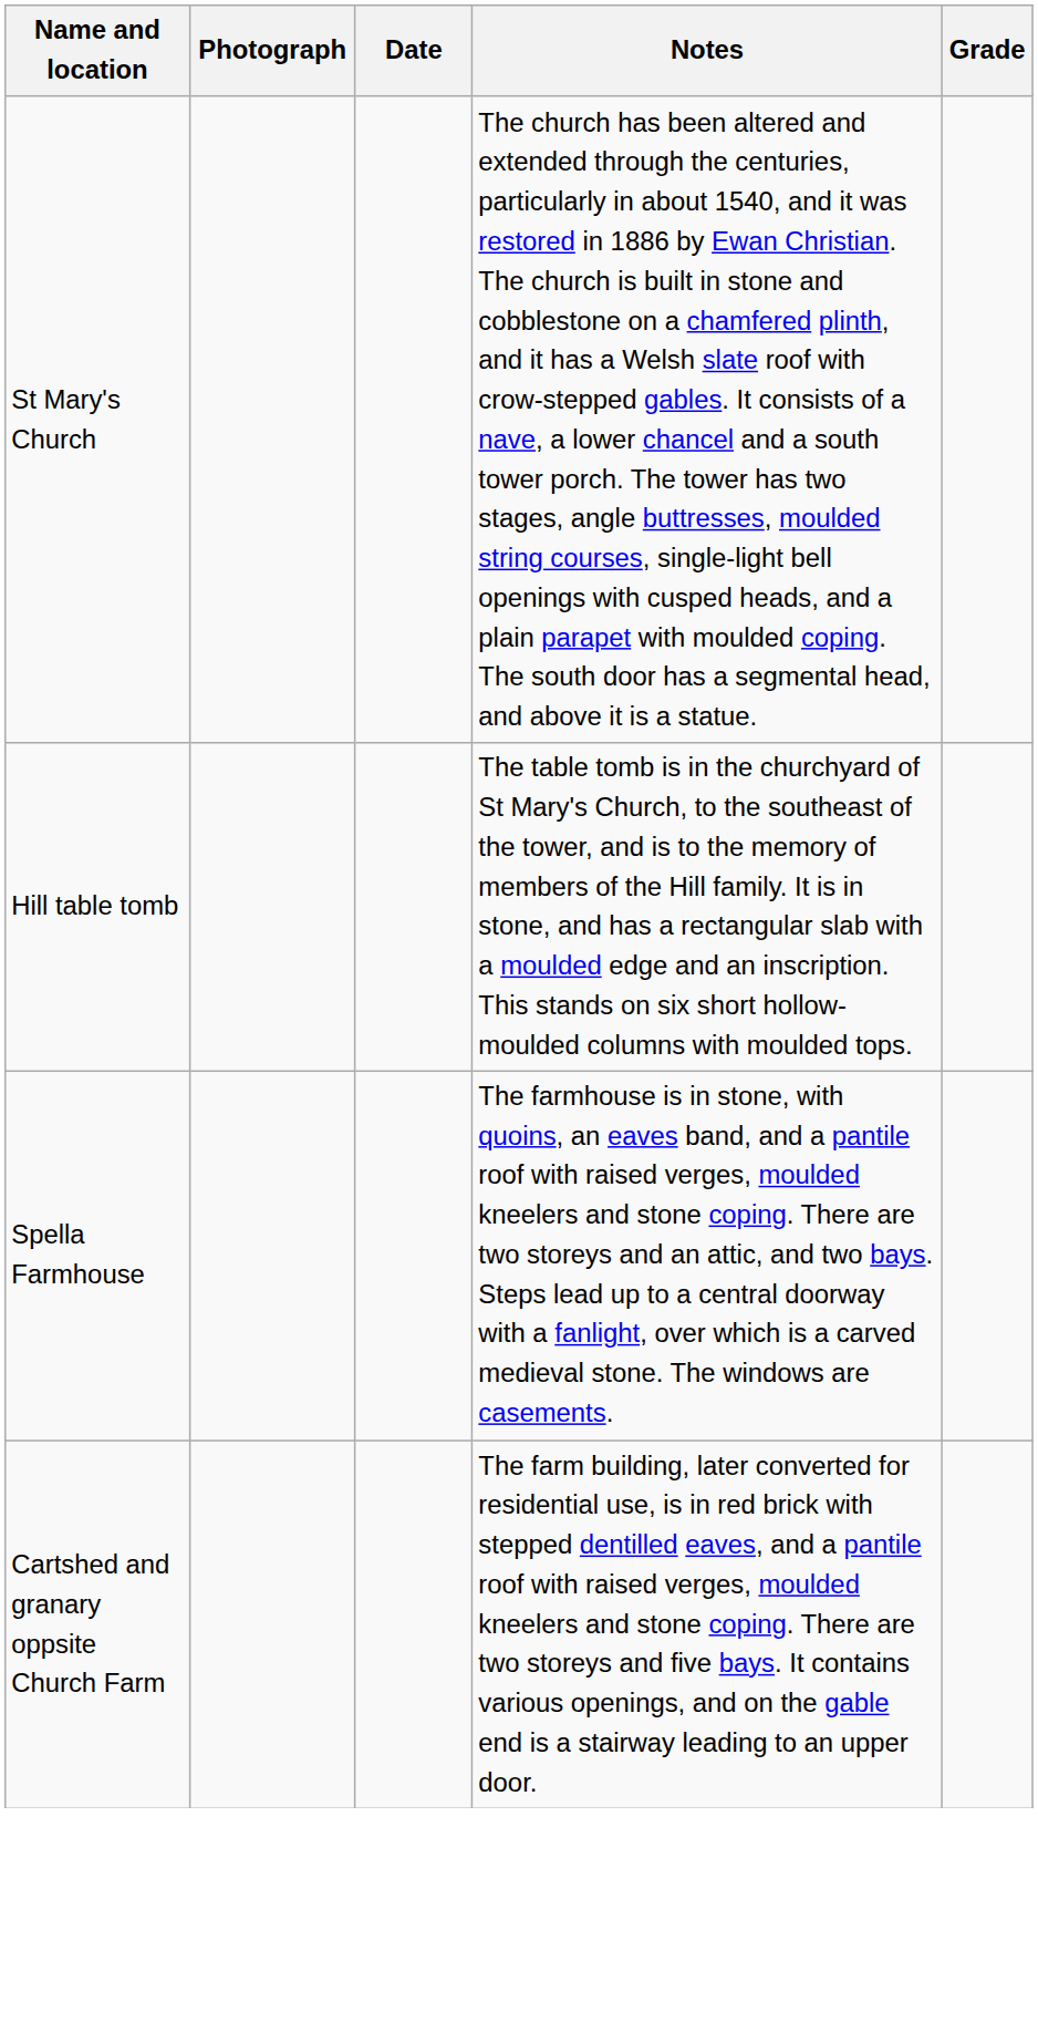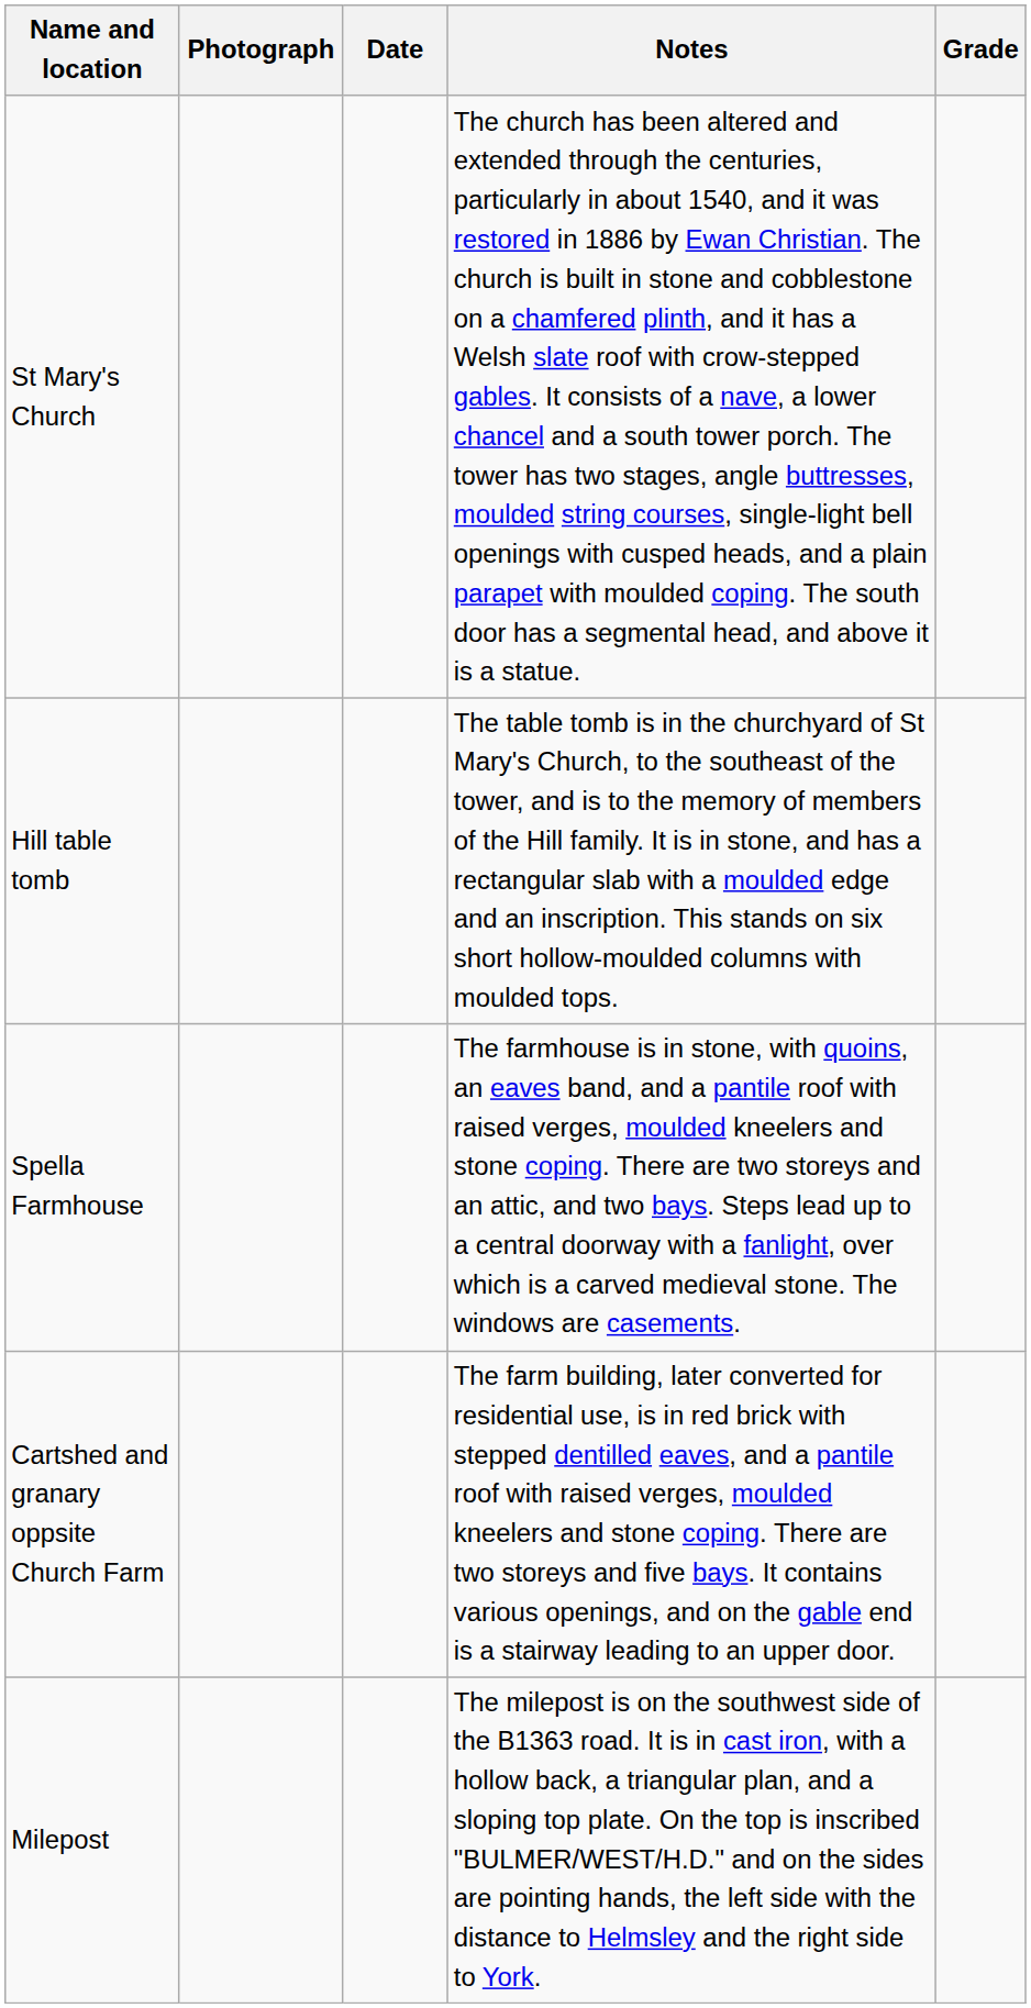 <table class="wikitable sortable plainrowheaders" style="width:100%; border:0px; text-align:left; line-height:150%">
 <tr>
 <th scope="col"  style="width:150px">Name and location</th>
 <th scope="col"  style="width:100px" class="unsortable">Photograph</th>
 <th scope="col"  style="width:120px">Date</th>
 <th scope="col"  style="width:650px" class="unsortable">Notes</th>
 <th scope="col"  style="width:50px">Grade</th>
 </tr>
 <tr>
 <td>St Mary's Church<br><small></small></td>
 <td></td>
 <td align="center"></td>
 <td>The church has been altered and extended through the centuries, particularly in about 1540, and it was <a href='#'>restored</a> in 1886 by <a href='#'>Ewan Christian</a>. The church is built in stone and cobblestone on a <a href='#'>chamfered</a> <a href='#'>plinth</a>, and it has a Welsh <a href='#'>slate</a> roof with crow-stepped <a href='#'>gables</a>. It consists of a <a href='#'>nave</a>, a lower <a href='#'>chancel</a> and a south tower porch. The tower has two stages, angle <a href='#'>buttresses</a>, <a href='#'>moulded</a> <a href='#'>string courses</a>, single-light bell openings with cusped heads, and a plain <a href='#'>parapet</a> with moulded <a href='#'>coping</a>. The south door has a segmental head, and above it is a statue.</td>
 <td align="center" ></td>
 </tr>
 <tr>
 <td>Hill table tomb<br><small></small></td>
 <td></td>
 <td align="center"></td>
 <td>The table tomb is in the churchyard of St Mary's Church, to the southeast of the tower, and is to the memory of members of the Hill family. It is in stone, and has a rectangular slab with a <a href='#'>moulded</a> edge and an inscription. This stands on six short hollow-moulded columns with moulded tops.</td>
 <td align="center" ></td>
 </tr>
 <tr>
 <td>Spella Farmhouse<br><small></small></td>
 <td></td>
 <td align="center"></td>
 <td>The farmhouse is in stone, with <a href='#'>quoins</a>, an <a href='#'>eaves</a> band, and a <a href='#'>pantile</a> roof with raised verges, <a href='#'>moulded</a> kneelers and stone <a href='#'>coping</a>. There are two storeys and an attic, and two <a href='#'>bays</a>. Steps lead up to a central doorway with a <a href='#'>fanlight</a>, over which is a carved medieval stone. The windows are <a href='#'>casements</a>.</td>
 <td align="center" ></td>
 </tr>
 <tr>
 <td>Cartshed and granary oppsite Church Farm<br><small></small></td>
 <td></td>
 <td align="center"></td>
 <td>The farm building, later converted for residential use, is in red brick with stepped <a href='#'>dentilled</a> <a href='#'>eaves</a>, and a <a href='#'>pantile</a> roof with raised verges, <a href='#'>moulded</a> kneelers and stone <a href='#'>coping</a>. There are two storeys and five <a href='#'>bays</a>. It contains various openings, and on the <a href='#'>gable</a> end is a stairway leading to an upper door.</td>
 <td align="center" ></td>
 </tr>
 <tr>
+<td>Milepost<br><small></small></td>
+<td></td>
+<td align="center"></td>
+<td>The milepost is on the southwest side of the B1363 road. It is in <a href='#'>cast iron</a>, with a hollow back, a triangular plan, and a sloping top plate. On the top is inscribed "BULMER/WEST/H.D." and on the sides are pointing hands, the left side with the distance to <a href='#'>Helmsley</a> and the right side to <a href='#'>York</a>.</td>
+<td align="center" ></td>
+</tr>
+<tr>
 </tr>
 </table>
